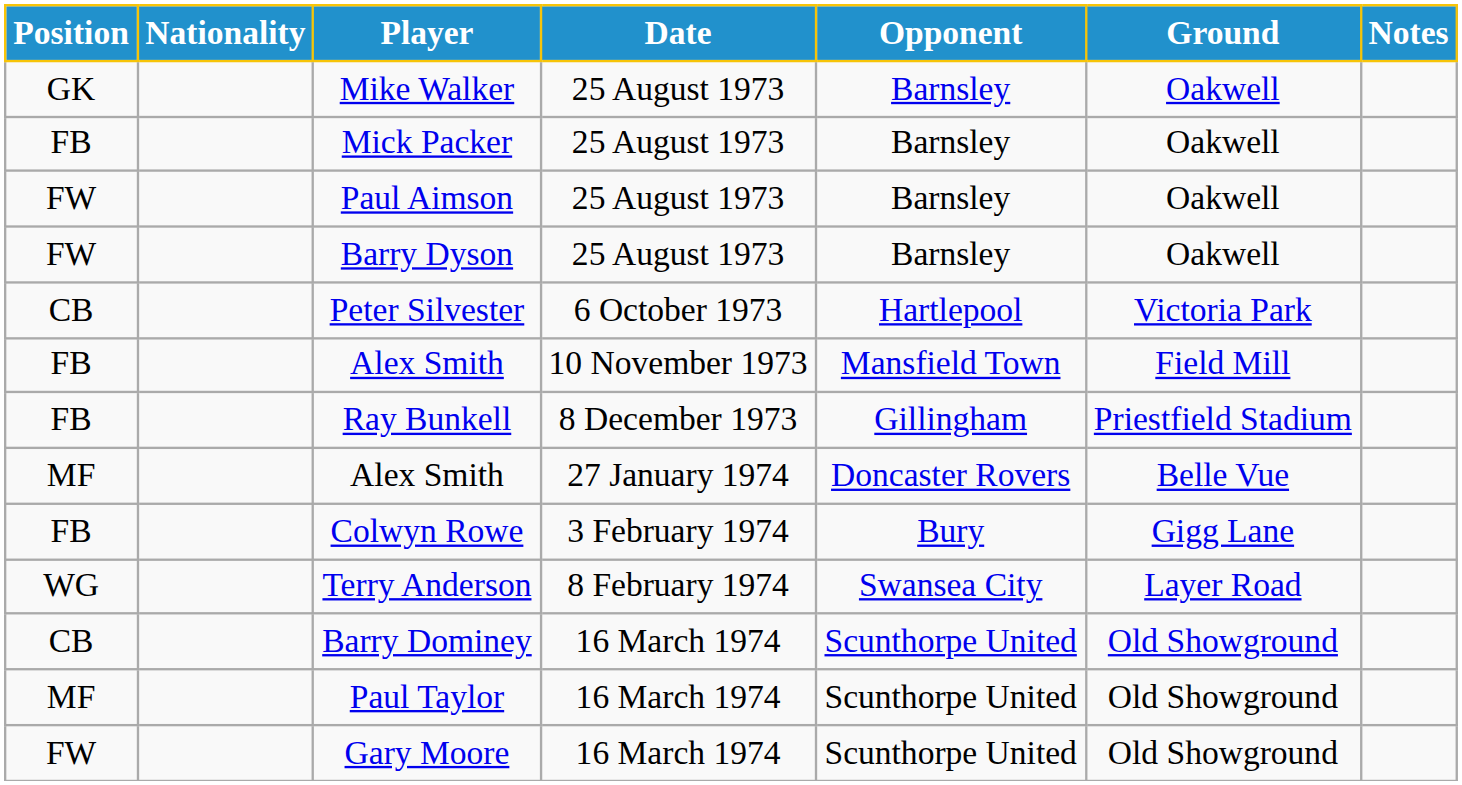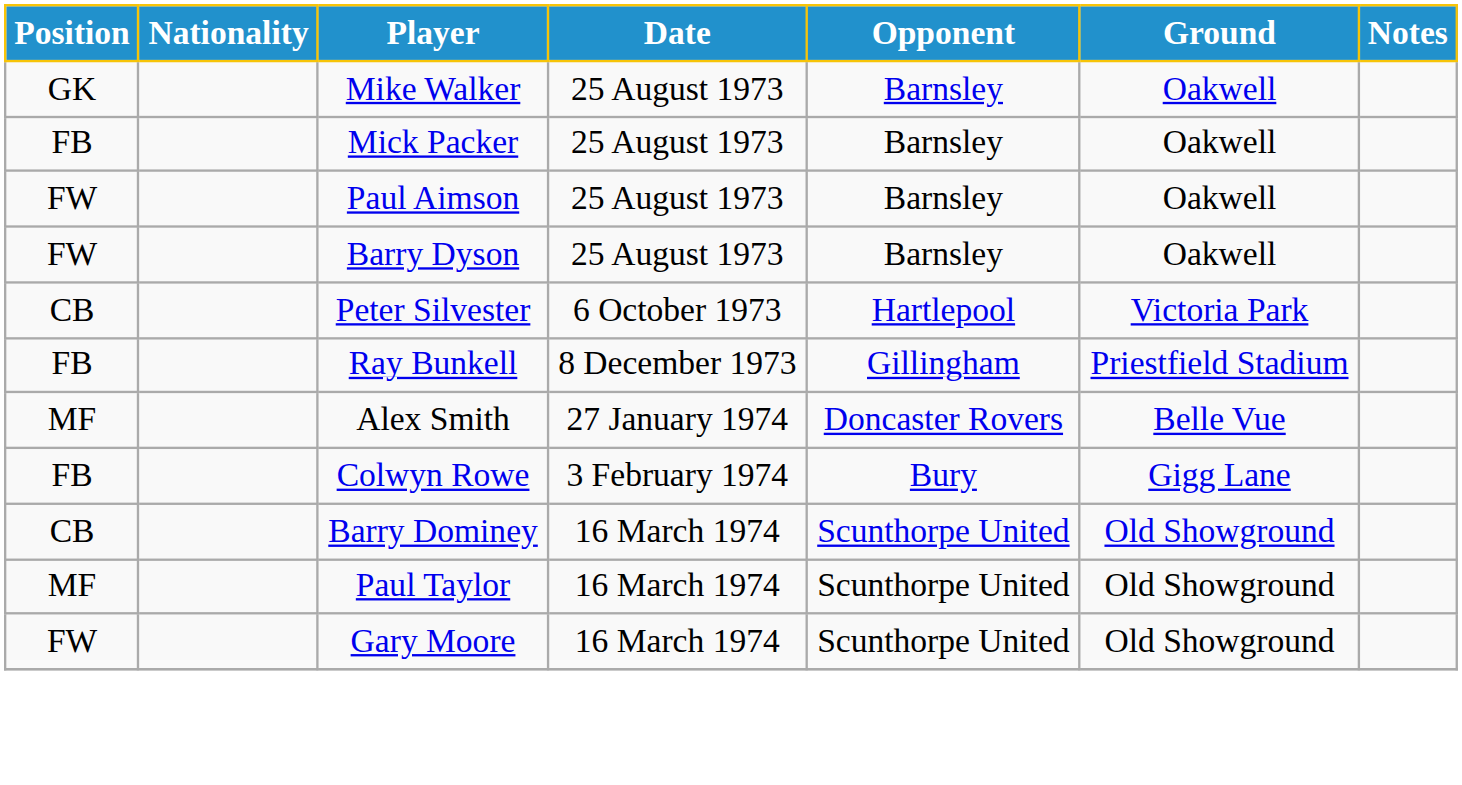 <table class="wikitable" style="text-align:center; font-size:90%; width:100%;">
 <tr>
 <th style="background:#2191CC; color:white; border:1px solid #F7C408; text-align:center;">Position</th>
 <th style="background:#2191CC; color:white; border:1px solid #F7C408; text-align:center;">Nationality</th>
 <th style="background:#2191CC; color:white; border:1px solid #F7C408; text-align:center;">Player</th>
 <th style="background:#2191CC; color:white; border:1px solid #F7C408; text-align:center;">Date</th>
 <th style="background:#2191CC; color:white; border:1px solid #F7C408; text-align:center;">Opponent</th>
 <th style="background:#2191CC; color:white; border:1px solid #F7C408; text-align:center;">Ground</th>
 <th style="background:#2191CC; color:white; border:1px solid #F7C408; text-align:center;">Notes</th>
 </tr>
 <tr>
 <td>GK</td>
 <td></td>
 <td><a href='#'>Mike Walker</a></td>
 <td>25 August 1973</td>
 <td><a href='#'>Barnsley</a></td>
 <td><a href='#'>Oakwell</a></td>
 <td></td>
 </tr>
 <tr>
 <td>FB</td>
 <td></td>
 <td><a href='#'>Mick Packer</a></td>
 <td>25 August 1973</td>
 <td>Barnsley</td>
 <td>Oakwell</td>
 <td></td>
 </tr>
 <tr>
 <td>FW</td>
 <td></td>
 <td><a href='#'>Paul Aimson</a></td>
 <td>25 August 1973</td>
 <td>Barnsley</td>
 <td>Oakwell</td>
 <td></td>
 </tr>
 <tr>
 <td>FW</td>
 <td></td>
 <td><a href='#'>Barry Dyson</a></td>
 <td>25 August 1973</td>
 <td>Barnsley</td>
 <td>Oakwell</td>
 <td></td>
 </tr>
 <tr>
 <td>CB</td>
 <td></td>
 <td><a href='#'>Peter Silvester</a></td>
 <td>6 October 1973</td>
 <td><a href='#'>Hartlepool</a></td>
 <td><a href='#'>Victoria Park</a></td>
 <td></td>
 </tr>
 <tr>
 <td>FB</td>
 <td></td>
-<td><a href='#'>Alex Smith</a></td>
-<td>10 November 1973</td>
-<td><a href='#'>Mansfield Town</a></td>
-<td><a href='#'>Field Mill</a></td>
-<td></td>
-</tr>
-<tr>
-<td>FB</td>
-<td></td>
 <td><a href='#'>Ray Bunkell</a></td>
 <td>8 December 1973</td>
 <td><a href='#'>Gillingham</a></td>
 <td><a href='#'>Priestfield Stadium</a></td>
 <td></td>
 </tr>
 <tr>
 <td>MF</td>
 <td></td>
 <td>Alex Smith</td>
 <td>27 January 1974</td>
 <td><a href='#'>Doncaster Rovers</a></td>
 <td><a href='#'>Belle Vue</a></td>
 <td></td>
 </tr>
 <tr>
 <td>FB</td>
 <td></td>
 <td><a href='#'>Colwyn Rowe</a></td>
 <td>3 February 1974</td>
 <td><a href='#'>Bury</a></td>
 <td><a href='#'>Gigg Lane</a></td>
-<td></td>
-</tr>
-<tr>
-<td>WG</td>
-<td></td>
-<td><a href='#'>Terry Anderson</a></td>
-<td>8 February 1974</td>
-<td><a href='#'>Swansea City</a></td>
-<td><a href='#'>Layer Road</a></td>
 <td></td>
 </tr>
 <tr>
 <td>CB</td>
 <td></td>
 <td><a href='#'>Barry Dominey</a></td>
 <td>16 March 1974</td>
 <td><a href='#'>Scunthorpe United</a></td>
 <td><a href='#'>Old Showground</a></td>
 <td></td>
 </tr>
 <tr>
 <td>MF</td>
 <td></td>
 <td><a href='#'>Paul Taylor</a></td>
 <td>16 March 1974</td>
 <td>Scunthorpe United</td>
 <td>Old Showground</td>
 <td></td>
 </tr>
 <tr>
 <td>FW</td>
 <td></td>
 <td><a href='#'>Gary Moore</a></td>
 <td>16 March 1974</td>
 <td>Scunthorpe United</td>
 <td>Old Showground</td>
 <td></td>
 </tr>
 <tr>
 </tr>
 </table>
